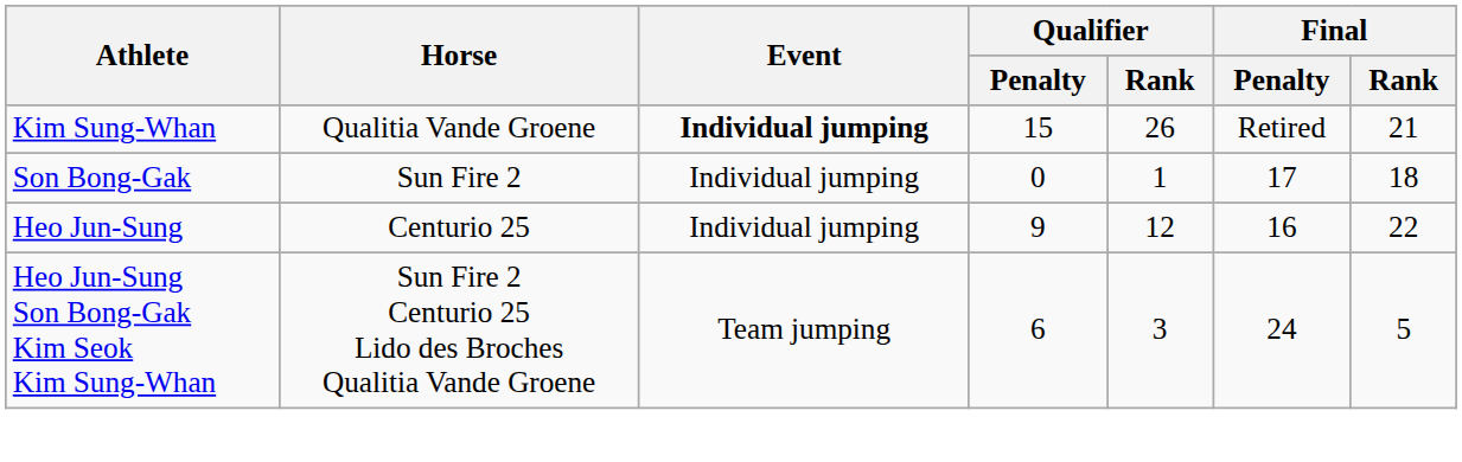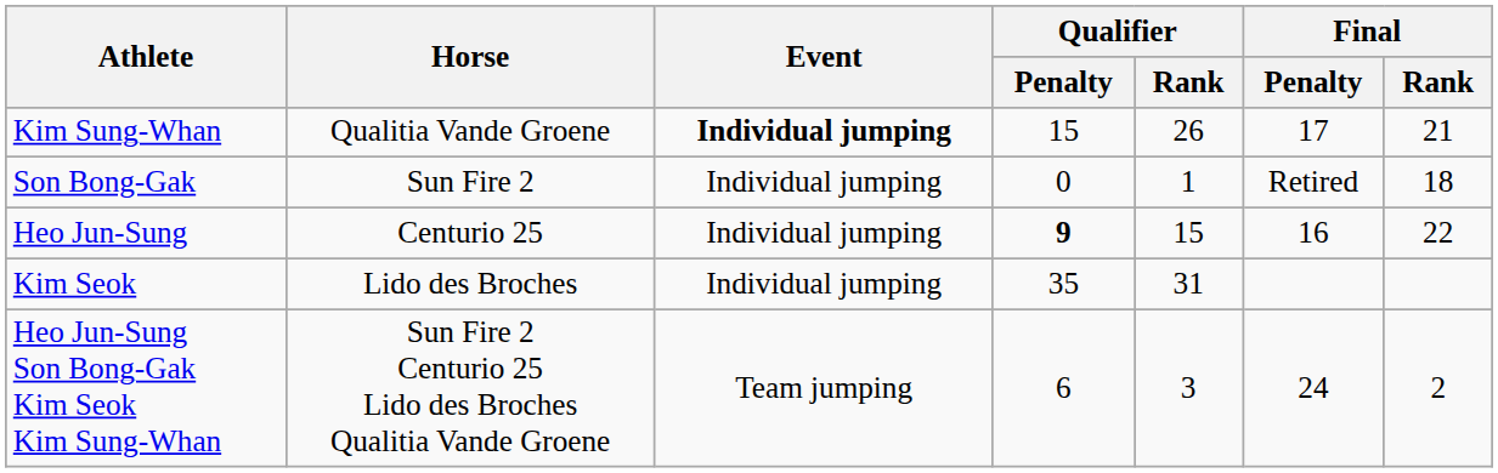 <table class="wikitable" style="width:700px; font-size:90%; text-align:center;">
 <tr>
 <th rowspan=2>Athlete</th>
 <th rowspan=2>Horse</th>
 <th rowspan=2>Event</th>
 <th colspan=2>Qualifier</th>
 <th colspan=2>Final</th>
 </tr>
 <tr>
 <th>Penalty</th>
 <th>Rank</th>
 <th>Penalty</th>
 <th>Rank</th>
 </tr>
 <tr>
 <td align=left><a href='#'>Kim Sung-Whan</a></td>
 <td>Qualitia Vande Groene</td>
 <td><strong>Individual jumping</strong></td>
 <td>15</td>
 <td>26</td>
-<td>Retired</td>
+<td>17</td>
 <td>21</td>
 </tr>
 <tr>
 <td align=left><a href='#'>Son Bong-Gak</a></td>
 <td>Sun Fire 2</td>
 <td>Individual jumping</td>
 <td>0</td>
 <td>1</td>
-<td>17</td>
+<td>Retired</td>
 <td>18</td>
 </tr>
 <tr>
 <td align=left><a href='#'>Heo Jun-Sung</a></td>
 <td>Centurio 25</td>
 <td>Individual jumping</td>
-<td>9</td>
-<td>12</td>
+<td><strong>9</strong></td>
+<td>15</td>
 <td>16</td>
 <td>22</td>
+</tr>
+<tr>
+<td align=left><a href='#'>Kim Seok</a></td>
+<td>Lido des Broches</td>
+<td>Individual jumping</td>
+<td>35</td>
+<td>31</td>
+<td></td>
+<td></td>
 </tr>
 <tr>
 <td align=left><a href='#'>Heo Jun-Sung</a> <br> <a href='#'>Son Bong-Gak</a> <br> <a href='#'>Kim Seok</a> <br> <a href='#'>Kim Sung-Whan</a></td>
 <td>Sun Fire 2 <br> Centurio 25 <br> Lido des Broches <br> Qualitia Vande Groene</td>
 <td>Team jumping</td>
 <td>6</td>
 <td>3</td>
 <td>24</td>
-<td>5</td>
+<td>2</td>
 </tr>
 </table>
